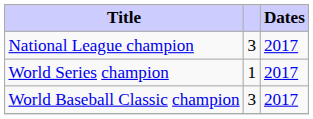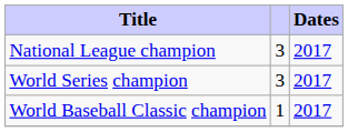 <table class="wikitable">
 <tr>
 <th style="background:#ccf;">Title</th>
 <th style="background:#ccf;"></th>
 <th style="background:#ccf;">Dates</th>
 </tr>
 <tr>
 <td><a href='#'>National League champion</a></td>
 <td style="text-align:center;">3</td>
 <td><a href='#'>2017</a></td>
 </tr>
 <tr>
 <td><a href='#'>World Series</a> <a href='#'>champion</a></td>
-<td style="text-align:center;">1</td>
+<td style="text-align:center;">3</td>
 <td><a href='#'>2017</a></td>
 </tr>
 <tr>
 <td><a href='#'>World Baseball Classic</a> <a href='#'>champion</a></td>
-<td style="text-align:center;">3</td>
+<td style="text-align:center;">1</td>
 <td><a href='#'>2017</a></td>
 </tr>
 <tr>
 </tr>
 </table>
